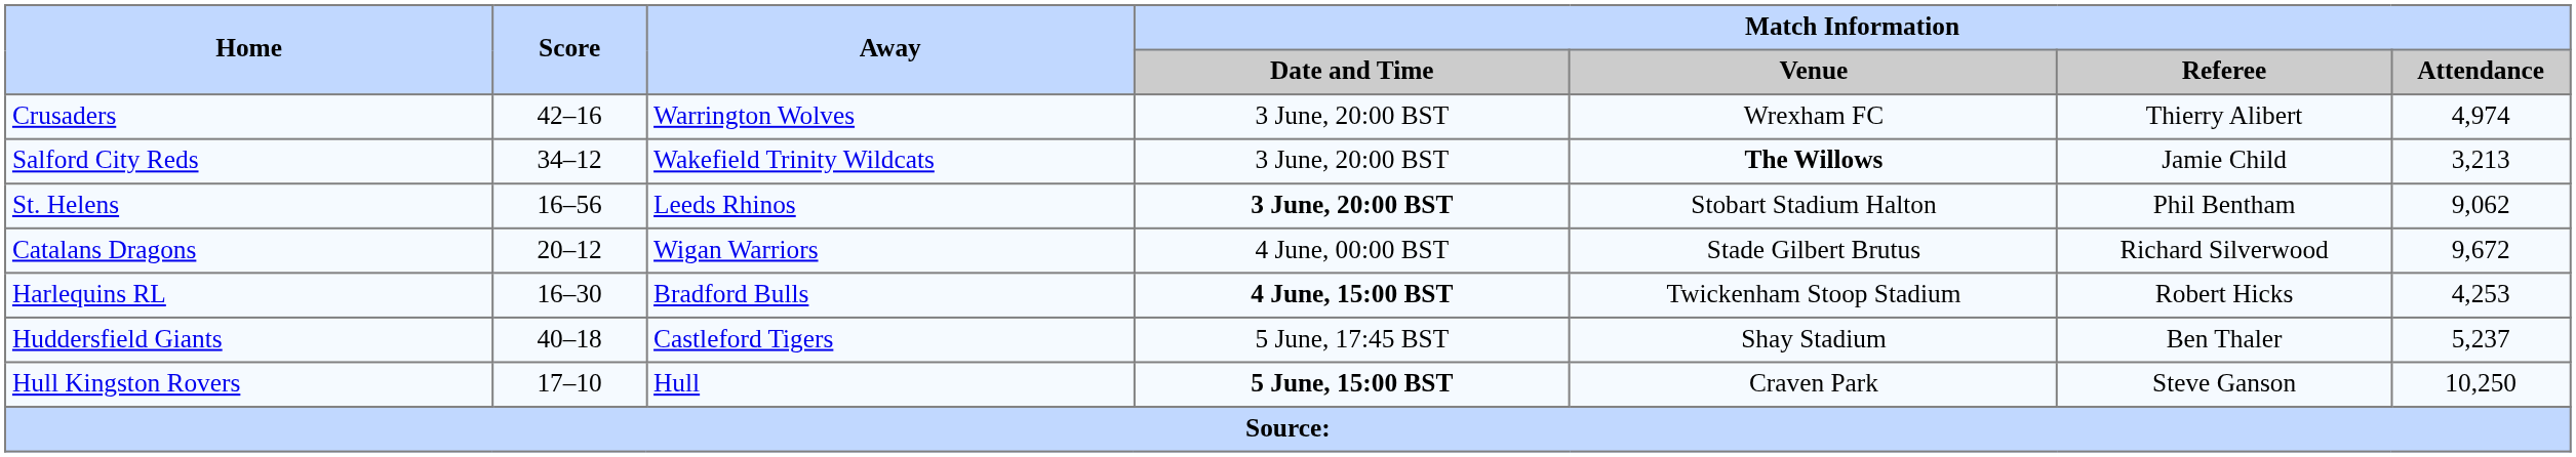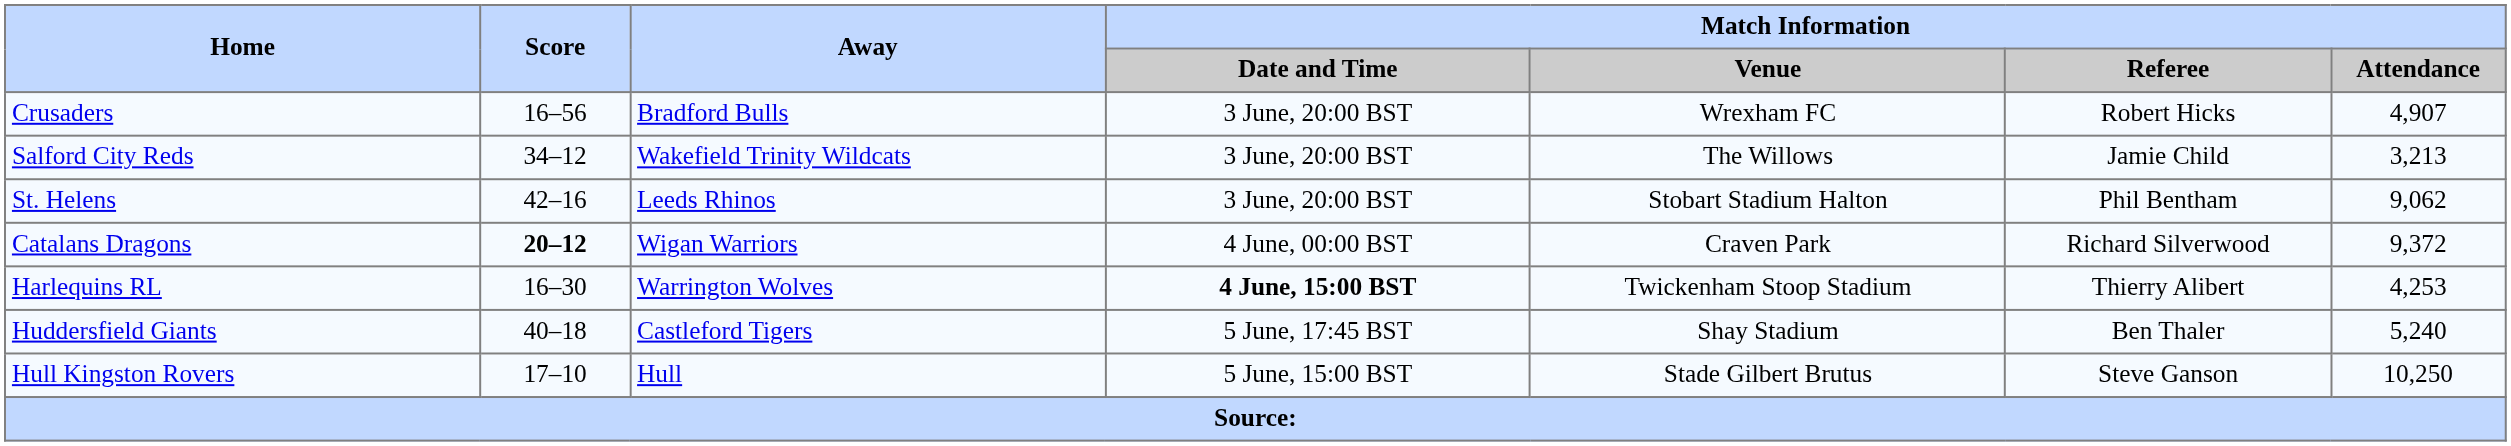 <table border="1" cellpadding="3" cellspacing="0" style="border-collapse:collapse; font-size:80%; text-align:center; width:100%;">
 <tr style="background:#c1d8ff;">
 <th rowspan="2" style="width:19%;">Home</th>
 <th rowspan="2" style="width:6%;">Score</th>
 <th rowspan="2" style="width:19%;">Away</th>
 <th colspan=6>Match Information</th>
 </tr>
 <tr style="background:#ccc;">
 <th width=17%>Date and Time</th>
 <th width=19%>Venue</th>
 <th width=13%>Referee</th>
 <th width=7%>Attendance</th>
 </tr>
 <tr style="background:#f5faff;">
 <td align=left> <a href='#'>Crusaders</a></td>
-<td>42–16</td>
-<td align=left> <a href='#'>Warrington Wolves</a></td>
+<td>16–56</td>
+<td align=left> <a href='#'>Bradford Bulls</a></td>
 <td>3 June, 20:00 BST</td>
 <td>Wrexham FC</td>
-<td>Thierry Alibert</td>
-<td>4,974</td>
+<td>Robert Hicks</td>
+<td>4,907</td>
 </tr>
 <tr style="background:#f5faff;">
 <td align=left> <a href='#'>Salford City Reds</a></td>
 <td>34–12</td>
 <td align=left> <a href='#'>Wakefield Trinity Wildcats</a></td>
 <td>3 June, 20:00 BST</td>
-<td><strong>The Willows</strong></td>
+<td>The Willows</td>
 <td>Jamie Child</td>
 <td>3,213</td>
 </tr>
 <tr style="background:#f5faff;">
 <td align=left> <a href='#'>St. Helens</a></td>
-<td>16–56</td>
+<td>42–16</td>
 <td align=left> <a href='#'>Leeds Rhinos</a></td>
-<td><strong>3 June, 20:00 BST</strong></td>
+<td>3 June, 20:00 BST</td>
 <td>Stobart Stadium Halton</td>
 <td>Phil Bentham</td>
 <td>9,062</td>
 </tr>
 <tr style="background:#f5faff;">
 <td align=left> <a href='#'>Catalans Dragons</a></td>
-<td>20–12</td>
+<td><strong>20–12</strong></td>
 <td align=left> <a href='#'>Wigan Warriors</a></td>
 <td>4 June, 00:00 BST</td>
-<td>Stade Gilbert Brutus</td>
+<td>Craven Park</td>
 <td>Richard Silverwood</td>
-<td>9,672</td>
+<td>9,372</td>
 </tr>
 <tr style="background:#f5faff;">
 <td align=left> <a href='#'>Harlequins RL</a></td>
 <td>16–30</td>
-<td align=left> <a href='#'>Bradford Bulls</a></td>
+<td align=left> <a href='#'>Warrington Wolves</a></td>
 <td><strong>4 June, 15:00 BST</strong></td>
 <td>Twickenham Stoop Stadium</td>
-<td>Robert Hicks</td>
+<td>Thierry Alibert</td>
 <td>4,253</td>
 </tr>
 <tr style="background:#f5faff;">
 <td align=left> <a href='#'>Huddersfield Giants</a></td>
 <td>40–18</td>
 <td align=left> <a href='#'>Castleford Tigers</a></td>
 <td>5 June, 17:45 BST</td>
 <td>Shay Stadium</td>
 <td>Ben Thaler</td>
-<td>5,237</td>
+<td>5,240</td>
 </tr>
 <tr style="background:#f5faff;">
 <td align=left> <a href='#'>Hull Kingston Rovers</a></td>
 <td>17–10</td>
 <td align=left> <a href='#'>Hull</a></td>
-<td><strong>5 June, 15:00 BST</strong></td>
-<td>Craven Park</td>
+<td>5 June, 15:00 BST</td>
+<td>Stade Gilbert Brutus</td>
 <td>Steve Ganson</td>
 <td>10,250</td>
 </tr>
 <tr style="background:#c1d8ff;">
 <th colspan=12>Source:</th>
 </tr>
 </table>
